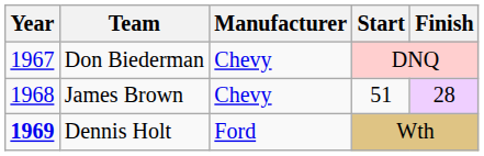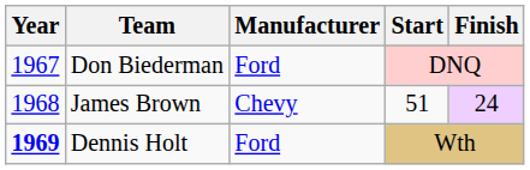 <table class="wikitable" style="font-size: 90%;">
 <tr>
 <th>Year</th>
 <th>Team</th>
 <th>Manufacturer</th>
 <th>Start</th>
 <th>Finish</th>
 </tr>
 <tr>
 <td><a href='#'>1967</a></td>
 <td>Don Biederman</td>
-<td><a href='#'>Chevy</a></td>
+<td><a href='#'>Ford</a></td>
 <td align=center colspan=2 style="background:#FFCFCF;">DNQ</td>
 </tr>
 <tr>
 <td><a href='#'>1968</a></td>
 <td>James Brown</td>
 <td><a href='#'>Chevy</a></td>
 <td align=center>51</td>
-<td align=center style="background:#EFCFFF;">28</td>
+<td align=center style="background:#EFCFFF;">24</td>
 </tr>
 <tr>
 <td><strong><a href='#'>1969</a></strong></td>
 <td>Dennis Holt</td>
 <td><a href='#'>Ford</a></td>
 <td align=center colspan=2 style="background:#DFC484;">Wth</td>
 </tr>
 </table>
